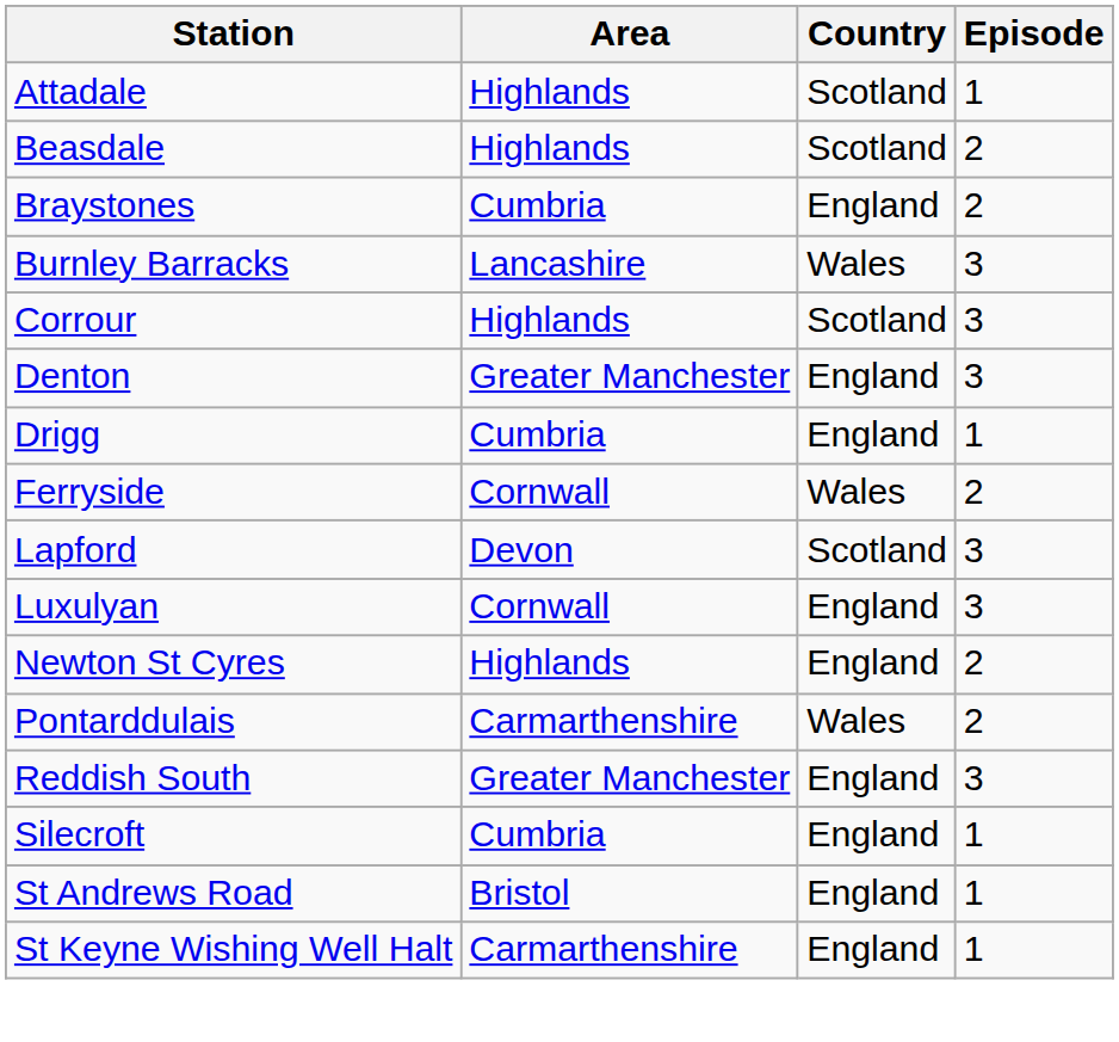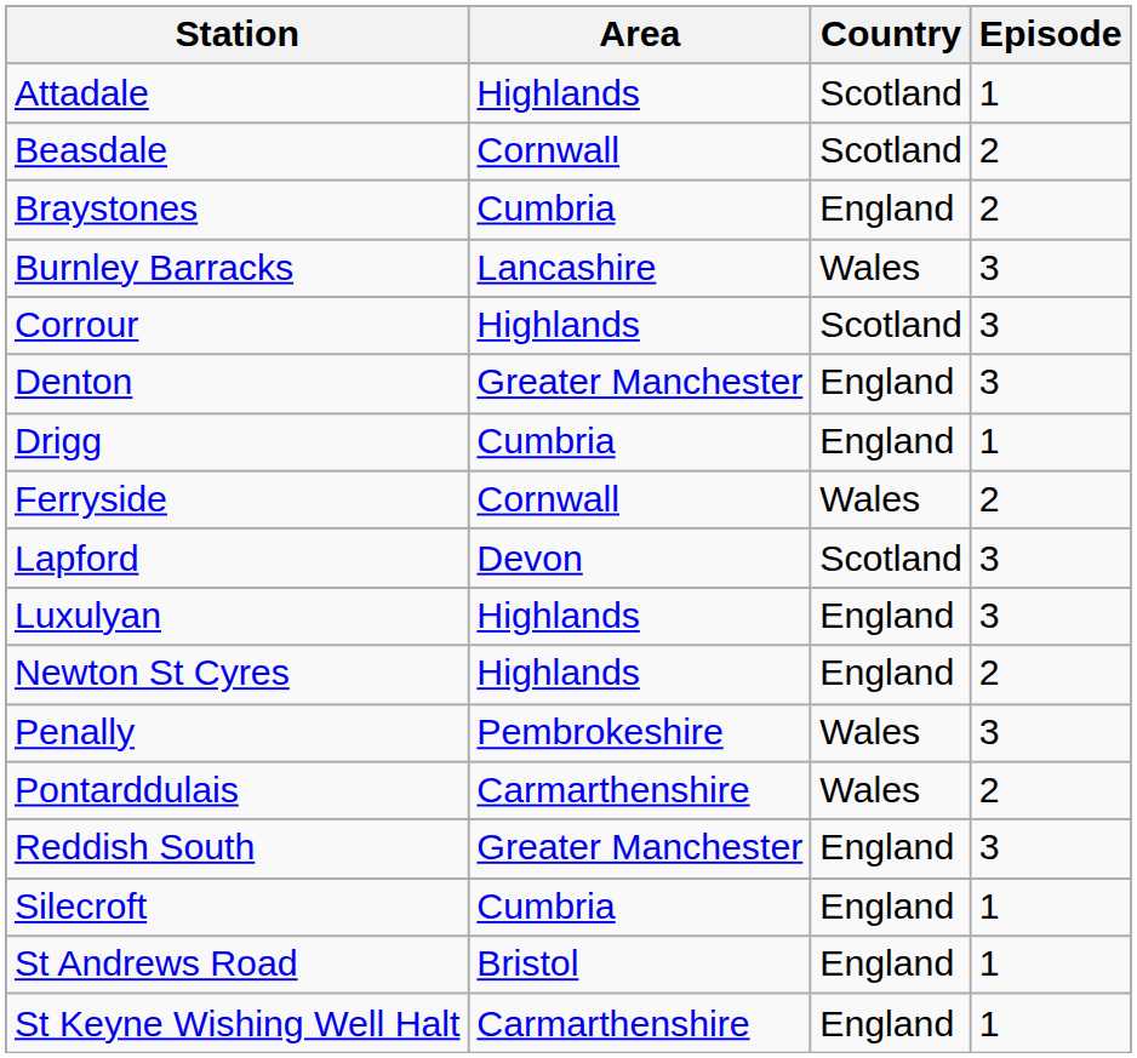 <table class="wikitable">
 <tr>
 <th>Station</th>
 <th>Area</th>
 <th>Country</th>
 <th>Episode</th>
 </tr>
 <tr>
 <td><a href='#'>Attadale</a></td>
 <td><a href='#'>Highlands</a></td>
 <td>Scotland</td>
 <td>1</td>
 </tr>
 <tr>
 <td><a href='#'>Beasdale</a></td>
-<td><a href='#'>Highlands</a></td>
+<td><a href='#'>Cornwall</a></td>
 <td>Scotland</td>
 <td>2</td>
 </tr>
 <tr>
 <td><a href='#'>Braystones</a></td>
 <td><a href='#'>Cumbria</a></td>
 <td>England</td>
 <td>2</td>
 </tr>
 <tr>
 <td><a href='#'>Burnley Barracks</a></td>
 <td><a href='#'>Lancashire</a></td>
 <td>Wales</td>
 <td>3</td>
 </tr>
 <tr>
 <td><a href='#'>Corrour</a></td>
 <td><a href='#'>Highlands</a></td>
 <td>Scotland</td>
 <td>3</td>
 </tr>
 <tr>
 <td><a href='#'>Denton</a></td>
 <td><a href='#'>Greater Manchester</a></td>
 <td>England</td>
 <td>3</td>
 </tr>
 <tr>
 <td><a href='#'>Drigg</a></td>
 <td><a href='#'>Cumbria</a></td>
 <td>England</td>
 <td>1</td>
 </tr>
 <tr>
 <td><a href='#'>Ferryside</a></td>
 <td><a href='#'>Cornwall</a></td>
 <td>Wales</td>
 <td>2</td>
 </tr>
 <tr>
 <td><a href='#'>Lapford</a></td>
 <td><a href='#'>Devon</a></td>
 <td>Scotland</td>
 <td>3</td>
 </tr>
 <tr>
 <td><a href='#'>Luxulyan</a></td>
-<td><a href='#'>Cornwall</a></td>
+<td><a href='#'>Highlands</a></td>
 <td>England</td>
 <td>3</td>
 </tr>
 <tr>
 <td><a href='#'>Newton St Cyres</a></td>
 <td><a href='#'>Highlands</a></td>
 <td>England</td>
 <td>2</td>
+</tr>
+<tr>
+<td><a href='#'>Penally</a></td>
+<td><a href='#'>Pembrokeshire</a></td>
+<td>Wales</td>
+<td>3</td>
 </tr>
 <tr>
 <td><a href='#'>Pontarddulais</a></td>
 <td><a href='#'>Carmarthenshire</a></td>
 <td>Wales</td>
 <td>2</td>
 </tr>
 <tr>
 <td><a href='#'>Reddish South</a></td>
 <td><a href='#'>Greater Manchester</a></td>
 <td>England</td>
 <td>3</td>
 </tr>
 <tr>
 <td><a href='#'>Silecroft</a></td>
 <td><a href='#'>Cumbria</a></td>
 <td>England</td>
 <td>1</td>
 </tr>
 <tr>
 <td><a href='#'>St Andrews Road</a></td>
 <td><a href='#'>Bristol</a></td>
 <td>England</td>
 <td>1</td>
 </tr>
 <tr>
 <td><a href='#'>St Keyne Wishing Well Halt</a></td>
 <td><a href='#'>Carmarthenshire</a></td>
 <td>England</td>
 <td>1</td>
 </tr>
 </table>
